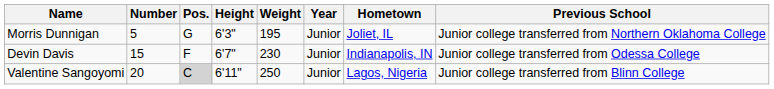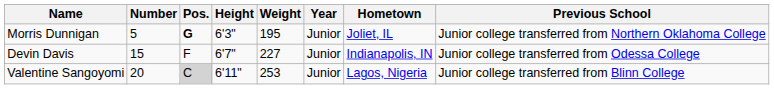 <table class="wikitable sortable" border="1">
 <tr>
 <th>Name</th>
 <th>Number</th>
 <th>Pos.</th>
 <th>Height</th>
 <th>Weight</th>
 <th>Year</th>
 <th>Hometown</th>
 <th class="unsortable">Previous School</th>
 </tr>
 <tr>
 <td>Morris Dunnigan</td>
 <td>5</td>
-<td>G</td>
+<td><strong>G</strong></td>
 <td>6'3"</td>
 <td>195</td>
 <td>Junior</td>
 <td><a href='#'>Joliet, IL</a></td>
 <td>Junior college transferred from <a href='#'>Northern Oklahoma College</a></td>
 </tr>
 <tr>
 <td>Devin Davis</td>
 <td>15</td>
 <td>F</td>
 <td>6'7"</td>
-<td>230</td>
+<td>227</td>
 <td>Junior</td>
 <td><a href='#'>Indianapolis, IN</a></td>
 <td>Junior college transferred from <a href='#'>Odessa College</a></td>
 </tr>
 <tr>
 <td>Valentine Sangoyomi</td>
 <td>20</td>
 <td style="background: lightgrey;">C</td>
 <td>6'11"</td>
-<td>250</td>
+<td>253</td>
 <td>Junior</td>
 <td><a href='#'>Lagos, Nigeria</a></td>
 <td>Junior college transferred from <a href='#'>Blinn College</a></td>
 </tr>
 </table>
